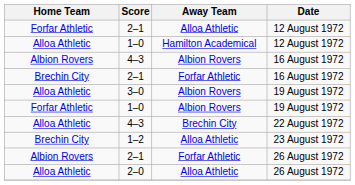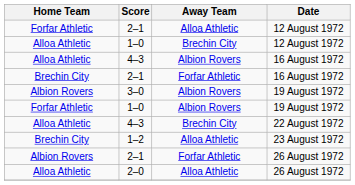 <table class="wikitable" style="text-align:center;">
 <tr>
 <th width=175>Home Team</th>
 <th width=20>Score</th>
 <th width=175>Away Team</th>
 <th width= 125>Date</th>
 </tr>
 <tr>
 <td><a href='#'>Forfar Athletic</a></td>
 <td>2–1</td>
 <td><a href='#'>Alloa Athletic</a></td>
 <td>12 August 1972</td>
 </tr>
 <tr>
 <td><a href='#'>Alloa Athletic</a></td>
 <td>1–0</td>
-<td><a href='#'>Hamilton Academical</a></td>
+<td><a href='#'>Brechin City</a></td>
 <td>12 August 1972</td>
 </tr>
 <tr>
-<td><a href='#'>Albion Rovers</a></td>
+<td><a href='#'>Alloa Athletic</a></td>
 <td>4–3</td>
 <td><a href='#'>Albion Rovers</a></td>
 <td>16 August 1972</td>
 </tr>
 <tr>
 <td><a href='#'>Brechin City</a></td>
 <td>2–1</td>
 <td><a href='#'>Forfar Athletic</a></td>
 <td>16 August 1972</td>
 </tr>
 <tr>
-<td><a href='#'>Alloa Athletic</a></td>
+<td><a href='#'>Albion Rovers</a></td>
 <td>3–0</td>
 <td><a href='#'>Albion Rovers</a></td>
 <td>19 August 1972</td>
 </tr>
 <tr>
 <td><a href='#'>Forfar Athletic</a></td>
 <td>1–0</td>
 <td><a href='#'>Albion Rovers</a></td>
 <td>19 August 1972</td>
 </tr>
 <tr>
 <td><a href='#'>Alloa Athletic</a></td>
 <td>4–3</td>
 <td><a href='#'>Brechin City</a></td>
 <td>22 August 1972</td>
 </tr>
 <tr>
 <td><a href='#'>Brechin City</a></td>
 <td>1–2</td>
 <td><a href='#'>Alloa Athletic</a></td>
 <td>23 August 1972</td>
 </tr>
 <tr>
 <td><a href='#'>Albion Rovers</a></td>
 <td>2–1</td>
 <td><a href='#'>Forfar Athletic</a></td>
 <td>26 August 1972</td>
 </tr>
 <tr>
 <td><a href='#'>Alloa Athletic</a></td>
 <td>2–0</td>
 <td><a href='#'>Alloa Athletic</a></td>
 <td>26 August 1972</td>
 </tr>
 <tr>
 </tr>
 </table>
